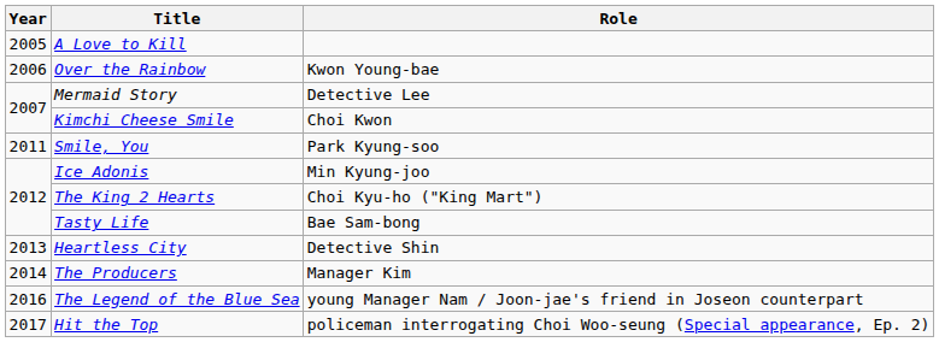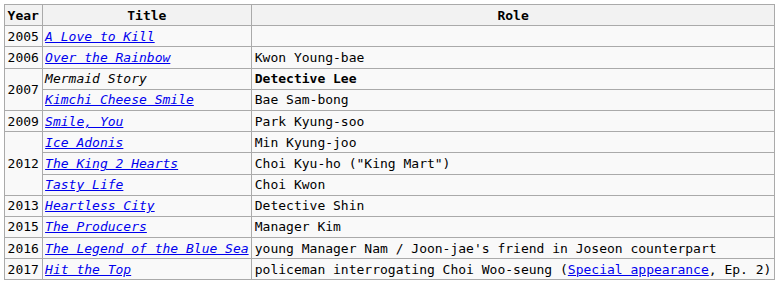 <table class="wikitable">
 <tr>
 <th width=10>Year</th>
 <th>Title</th>
 <th>Role</th>
 </tr>
 <tr>
 <td>2005</td>
 <td><em><a href='#'>A Love to Kill</a></em></td>
 <td></td>
 </tr>
 <tr>
 <td>2006</td>
 <td><em><a href='#'>Over the Rainbow</a></em></td>
 <td>Kwon Young-bae</td>
 </tr>
 <tr>
 <td rowspan=2>2007</td>
 <td><em>Mermaid Story</em></td>
-<td>Detective Lee</td>
+<td><strong>Detective Lee</strong></td>
 </tr>
 <tr>
 <td><em><a href='#'>Kimchi Cheese Smile</a></em></td>
-<td>Choi Kwon</td>
+<td>Bae Sam-bong</td>
 </tr>
 <tr>
-<td>2011</td>
+<td>2009</td>
 <td><em><a href='#'>Smile, You</a></em></td>
 <td>Park Kyung-soo</td>
 </tr>
 <tr>
 <td rowspan=3>2012</td>
 <td><em><a href='#'>Ice Adonis</a></em></td>
 <td>Min Kyung-joo</td>
 </tr>
 <tr>
 <td><em><a href='#'>The King 2 Hearts</a></em></td>
 <td>Choi Kyu-ho ("King Mart")</td>
 </tr>
 <tr>
 <td><em><a href='#'>Tasty Life</a></em></td>
-<td>Bae Sam-bong</td>
+<td>Choi Kwon</td>
 </tr>
 <tr>
 <td>2013</td>
 <td><em><a href='#'>Heartless City</a></em></td>
 <td>Detective Shin</td>
 </tr>
 <tr>
-<td>2014</td>
+<td>2015</td>
 <td><em><a href='#'>The Producers</a></em></td>
 <td>Manager Kim</td>
 </tr>
 <tr>
 <td>2016</td>
 <td><em><a href='#'>The Legend of the Blue Sea</a></em></td>
 <td>young Manager Nam / Joon-jae's friend in Joseon counterpart</td>
 </tr>
 <tr>
 <td>2017</td>
 <td><em><a href='#'>Hit the Top</a></em></td>
 <td>policeman interrogating Choi Woo-seung (<a href='#'>Special appearance</a>, Ep. 2)</td>
 </tr>
 </table>
